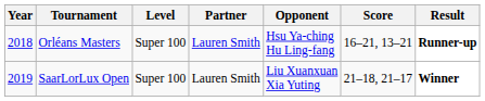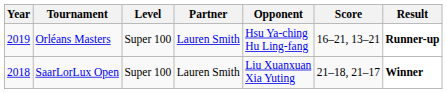 <table class="sortable wikitable" style="font-size: 90%;">
 <tr>
 <th>Year</th>
 <th>Tournament</th>
 <th>Level</th>
 <th>Partner</th>
 <th>Opponent</th>
 <th>Score</th>
 <th>Result</th>
 </tr>
 <tr>
-<td align="center"><a href='#'>2018</a></td>
+<td align="center"><a href='#'>2019</a></td>
 <td align="left"><a href='#'>Orléans Masters</a></td>
 <td align="left">Super 100</td>
 <td align="left"> <a href='#'>Lauren Smith</a></td>
 <td align="left"> <a href='#'>Hsu Ya-ching</a><br> <a href='#'>Hu Ling-fang</a></td>
 <td align="left">16–21, 13–21</td>
 <td style="text-align:left; background:white"> <strong>Runner-up</strong></td>
 </tr>
 <tr>
-<td align="center"><a href='#'>2019</a></td>
+<td align="center"><a href='#'>2018</a></td>
 <td align="left"><a href='#'>SaarLorLux Open</a></td>
 <td align="left">Super 100</td>
 <td align="left"> Lauren Smith</td>
 <td align="left"> <a href='#'>Liu Xuanxuan</a><br> <a href='#'>Xia Yuting</a></td>
 <td align="left">21–18, 21–17</td>
 <td style="text-align:left; background:white"> <strong>Winner</strong></td>
 </tr>
 </table>
